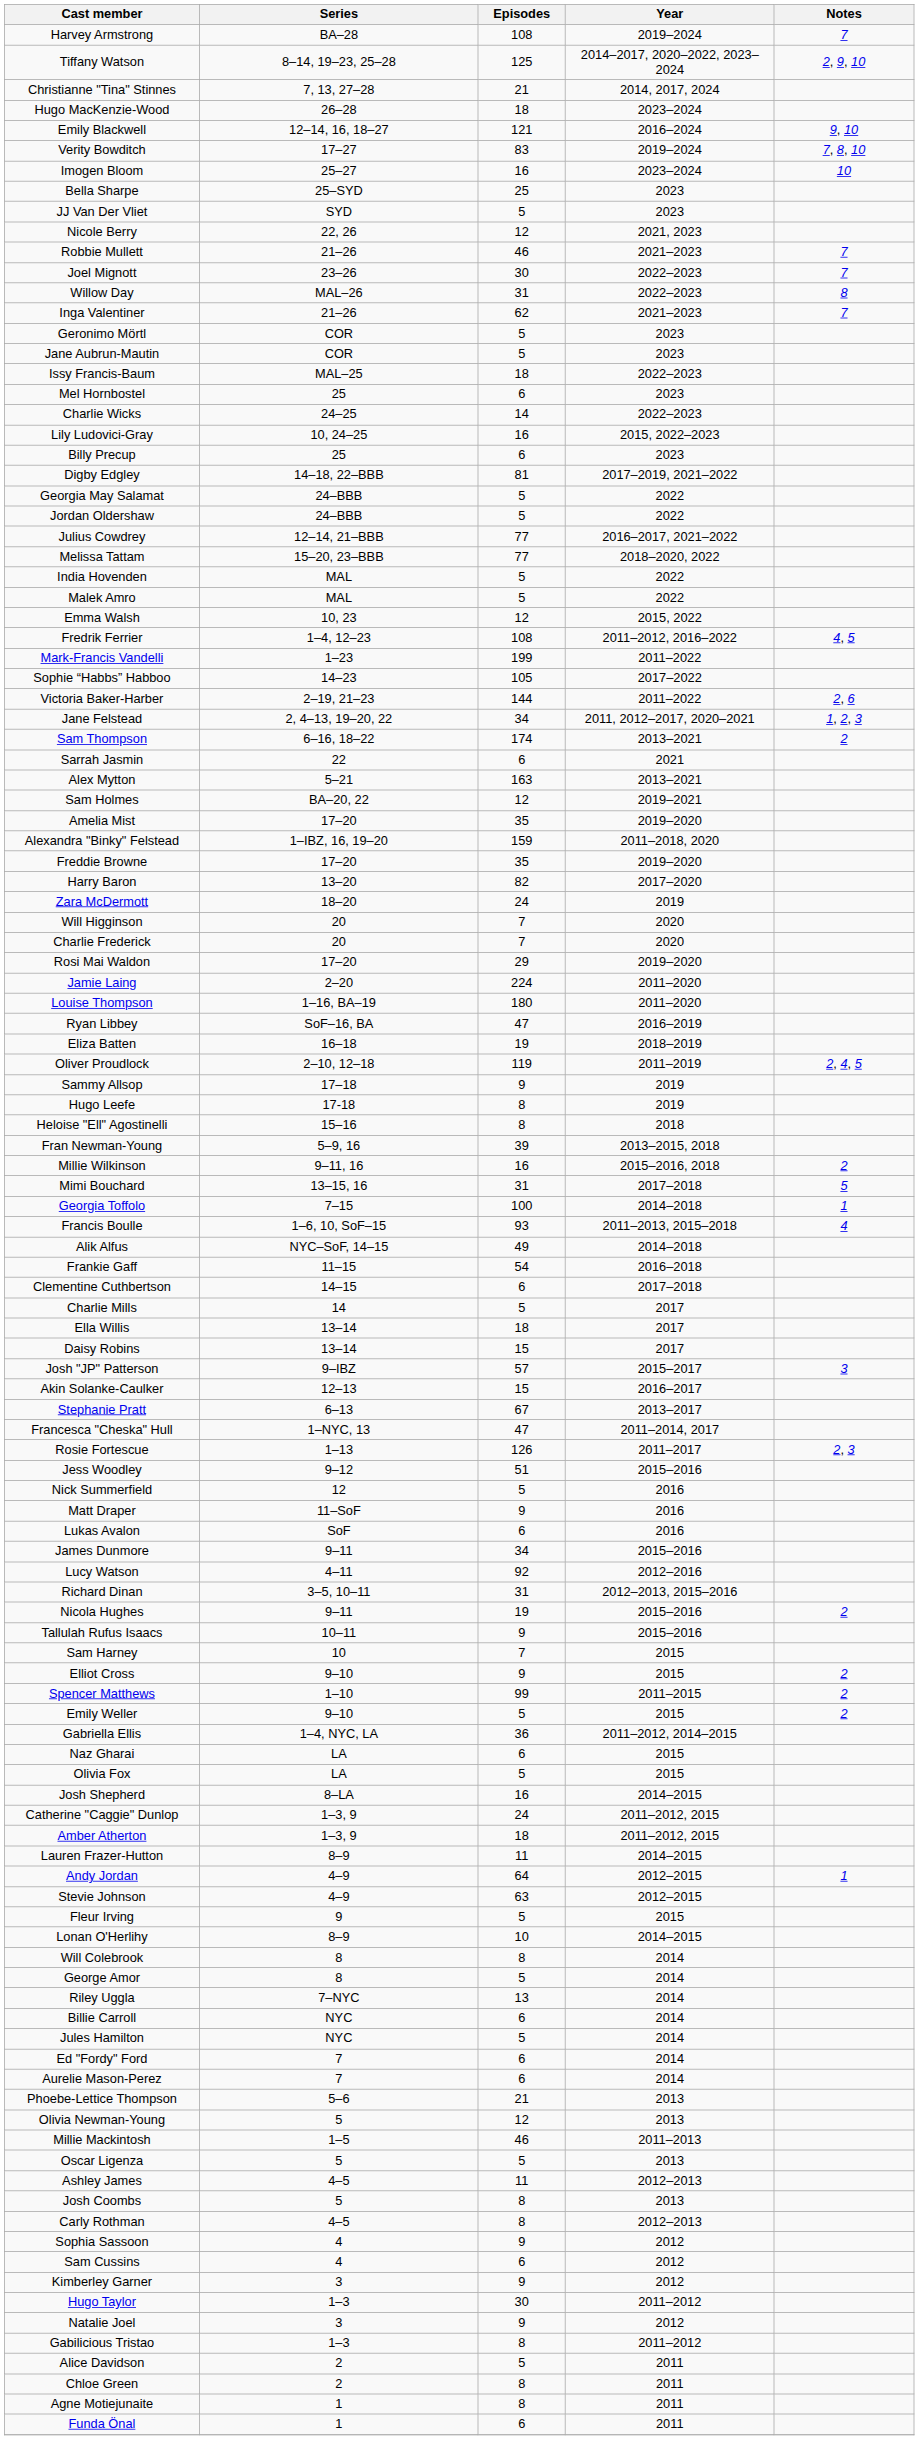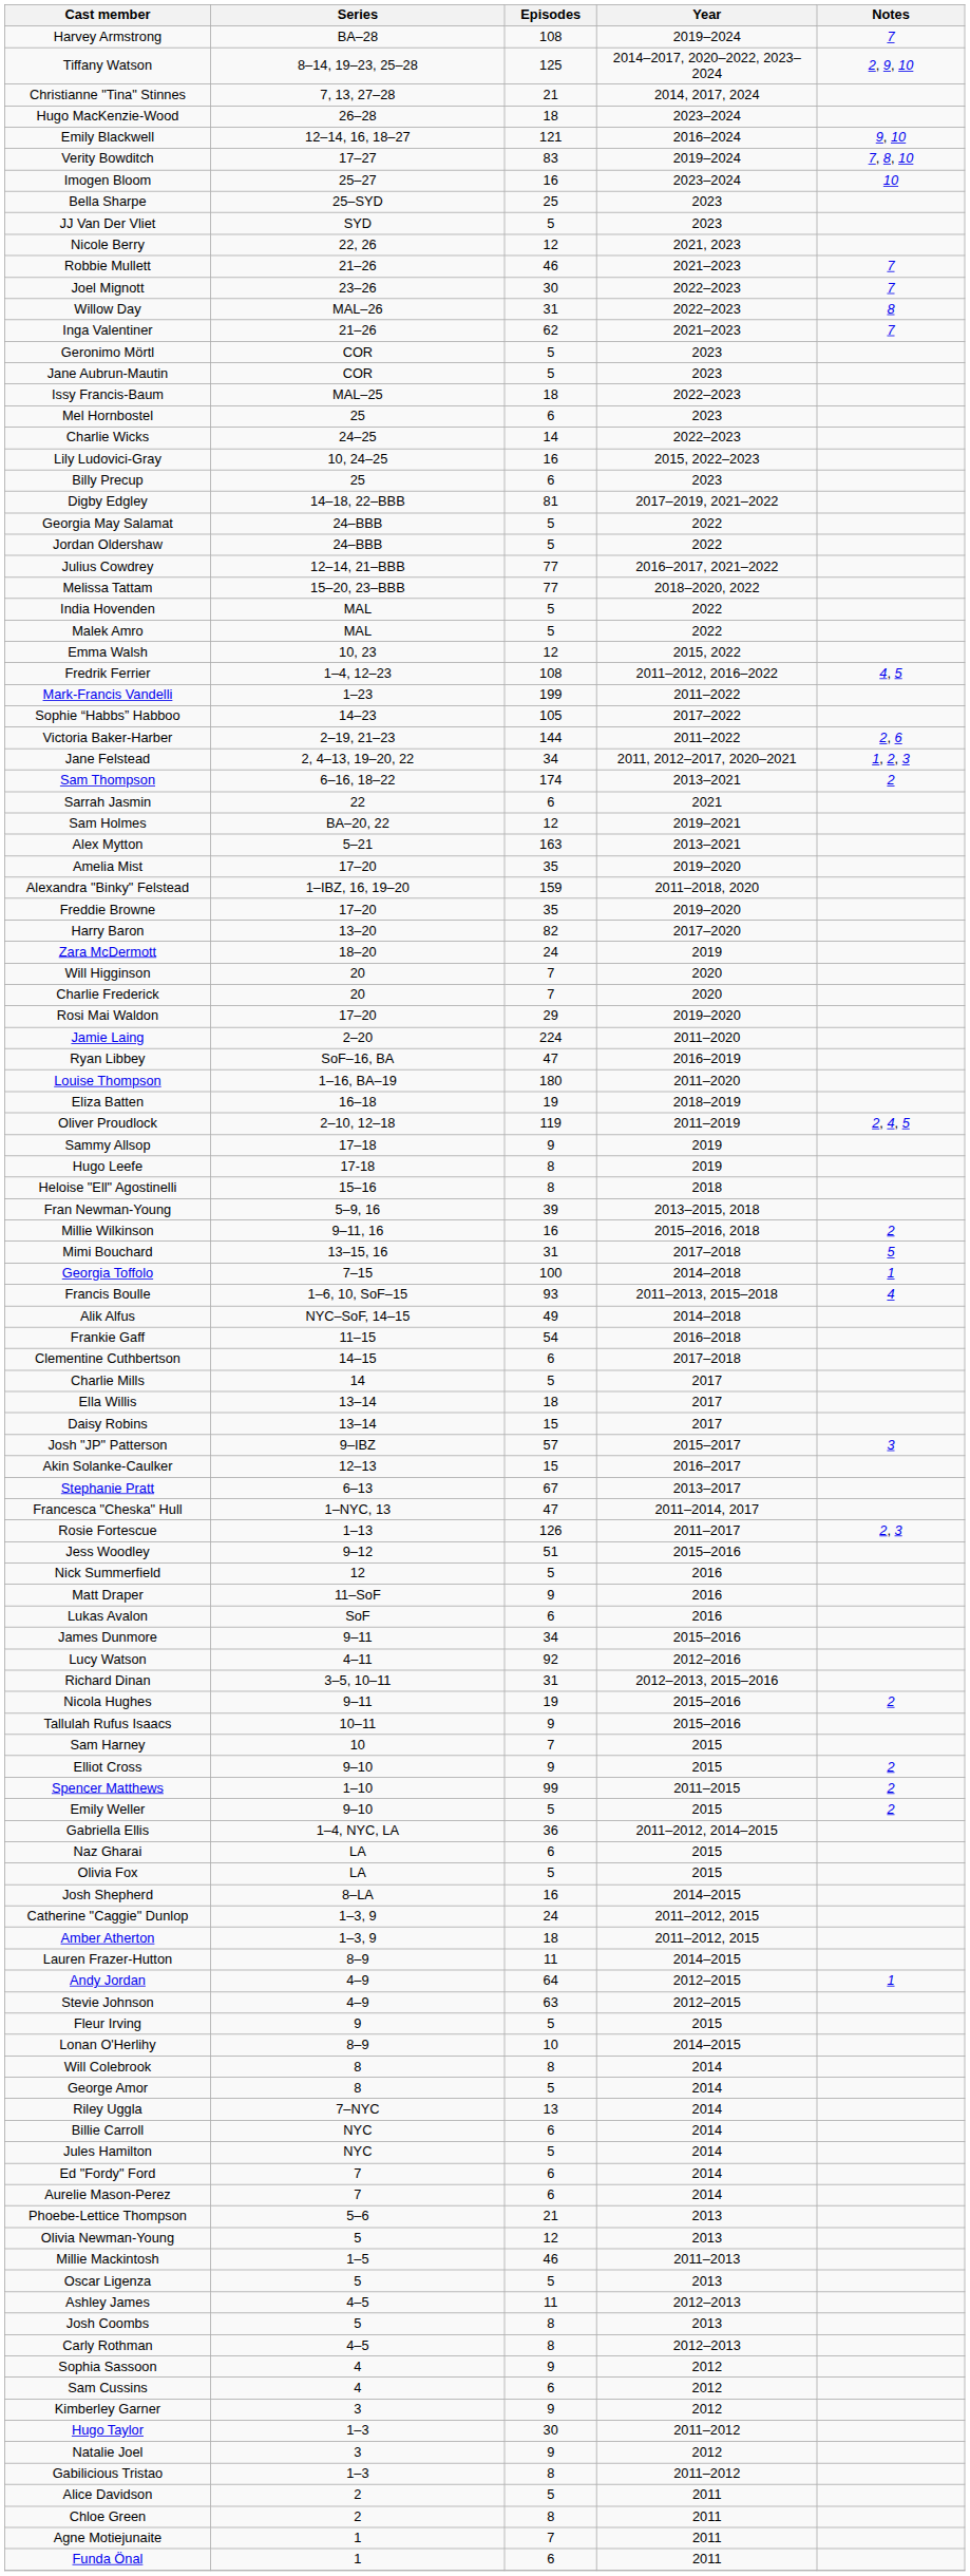 <table class="wikitable sortable" style="text-align:center; width:90%;">
 <tr>
 <th style="width:14%">Cast member</th>
 <th style="width:20%">Series</th>
 <th style="width:5%">Episodes</th>
 <th style="width:15%">Year</th>
 <th style="width:10%">Notes</th>
 </tr>
 <tr>
 <td>Harvey Armstrong</td>
 <td>BA–28</td>
 <td>108</td>
 <td>2019–2024</td>
 <td><em><a href='#'>7</a></em></td>
 </tr>
 <tr>
 <td>Tiffany Watson</td>
 <td>8–14, 19–23, 25–28</td>
 <td>125</td>
 <td>2014–2017, 2020–2022, 2023–2024</td>
 <td><em><a href='#'>2</a></em>, <em><a href='#'>9</a></em>, <em><a href='#'>10</a></em></td>
 </tr>
 <tr>
 <td>Christianne "Tina" Stinnes</td>
 <td>7, 13, 27–28</td>
 <td>21</td>
 <td>2014, 2017, 2024</td>
 <td></td>
 </tr>
 <tr>
 <td>Hugo MacKenzie-Wood</td>
 <td>26–28</td>
 <td>18</td>
 <td>2023–2024</td>
 <td></td>
 </tr>
 <tr>
 <td>Emily Blackwell</td>
 <td>12–14, 16, 18–27</td>
 <td>121</td>
 <td>2016–2024</td>
 <td><em><a href='#'>9</a></em>, <em><a href='#'>10</a></em></td>
 </tr>
 <tr>
 <td>Verity Bowditch</td>
 <td>17–27</td>
 <td>83</td>
 <td>2019–2024</td>
 <td><em><a href='#'>7</a></em>, <em><a href='#'>8</a></em>, <em><a href='#'>10</a></em></td>
 </tr>
 <tr>
 <td>Imogen Bloom</td>
 <td>25–27</td>
 <td>16</td>
 <td>2023–2024</td>
 <td><em><a href='#'>10</a></em></td>
 </tr>
 <tr>
 <td>Bella Sharpe</td>
 <td>25–SYD</td>
 <td>25</td>
 <td>2023</td>
 <td></td>
 </tr>
 <tr>
 <td>JJ Van Der Vliet</td>
 <td>SYD</td>
 <td>5</td>
 <td>2023</td>
 <td></td>
 </tr>
 <tr>
 <td>Nicole Berry</td>
 <td>22, 26</td>
 <td>12</td>
 <td>2021, 2023</td>
 <td></td>
 </tr>
 <tr>
 <td>Robbie Mullett</td>
 <td>21–26</td>
 <td>46</td>
 <td>2021–2023</td>
 <td><em><a href='#'>7</a></em></td>
 </tr>
 <tr>
 <td>Joel Mignott</td>
 <td>23–26</td>
 <td>30</td>
 <td>2022–2023</td>
 <td><em><a href='#'>7</a></em></td>
 </tr>
 <tr>
 <td>Willow Day</td>
 <td>MAL–26</td>
 <td>31</td>
 <td>2022–2023</td>
 <td><em><a href='#'>8</a></em></td>
 </tr>
 <tr>
 <td>Inga Valentiner</td>
 <td>21–26</td>
 <td>62</td>
 <td>2021–2023</td>
 <td><em><a href='#'>7</a></em></td>
 </tr>
 <tr>
 <td>Geronimo Mörtl</td>
 <td>COR</td>
 <td>5</td>
 <td>2023</td>
 <td></td>
 </tr>
 <tr>
 <td>Jane Aubrun-Mautin</td>
 <td>COR</td>
 <td>5</td>
 <td>2023</td>
 <td></td>
 </tr>
 <tr>
 <td>Issy Francis-Baum</td>
 <td>MAL–25</td>
 <td>18</td>
 <td>2022–2023</td>
 <td></td>
 </tr>
 <tr>
 <td>Mel Hornbostel</td>
 <td>25</td>
 <td>6</td>
 <td>2023</td>
 <td></td>
 </tr>
 <tr>
 <td>Charlie Wicks</td>
 <td>24–25</td>
 <td>14</td>
 <td>2022–2023</td>
 <td></td>
 </tr>
 <tr>
 <td>Lily Ludovici-Gray</td>
 <td>10, 24–25</td>
 <td>16</td>
 <td>2015, 2022–2023</td>
 <td></td>
 </tr>
 <tr>
 <td>Billy Precup</td>
 <td>25</td>
 <td>6</td>
 <td>2023</td>
 <td></td>
 </tr>
 <tr>
 <td>Digby Edgley</td>
 <td>14–18, 22–BBB</td>
 <td>81</td>
 <td>2017–2019, 2021–2022</td>
 <td></td>
 </tr>
 <tr>
 <td>Georgia May Salamat</td>
 <td>24–BBB</td>
 <td>5</td>
 <td>2022</td>
 <td></td>
 </tr>
 <tr>
 <td>Jordan Oldershaw</td>
 <td>24–BBB</td>
 <td>5</td>
 <td>2022</td>
 <td></td>
 </tr>
 <tr>
 <td>Julius Cowdrey</td>
 <td>12–14, 21–BBB</td>
 <td>77</td>
 <td>2016–2017, 2021–2022</td>
 <td></td>
 </tr>
 <tr>
 <td>Melissa Tattam</td>
 <td>15–20, 23–BBB</td>
 <td>77</td>
 <td>2018–2020, 2022</td>
 <td></td>
 </tr>
 <tr>
 <td>India Hovenden</td>
 <td>MAL</td>
 <td>5</td>
 <td>2022</td>
 <td></td>
 </tr>
 <tr>
 <td>Malek Amro</td>
 <td>MAL</td>
 <td>5</td>
 <td>2022</td>
 <td></td>
 </tr>
 <tr>
 <td>Emma Walsh</td>
 <td>10, 23</td>
 <td>12</td>
 <td>2015, 2022</td>
 <td></td>
 </tr>
 <tr>
 <td>Fredrik Ferrier</td>
 <td>1–4, 12–23</td>
 <td>108</td>
 <td>2011–2012, 2016–2022</td>
 <td><em><a href='#'>4</a></em>, <em><a href='#'>5</a></em></td>
 </tr>
 <tr>
 <td><a href='#'>Mark-Francis Vandelli</a></td>
 <td>1–23</td>
 <td>199</td>
 <td>2011–2022</td>
 <td></td>
 </tr>
 <tr>
 <td>Sophie “Habbs” Habboo</td>
 <td>14–23</td>
 <td>105</td>
 <td>2017–2022</td>
 <td></td>
 </tr>
 <tr>
 <td>Victoria Baker-Harber</td>
 <td>2–19, 21–23</td>
 <td>144</td>
 <td>2011–2022</td>
 <td><em><a href='#'>2</a></em>, <em><a href='#'>6</a></em></td>
 </tr>
 <tr>
 <td>Jane Felstead</td>
 <td>2, 4–13, 19–20, 22</td>
 <td>34</td>
 <td>2011, 2012–2017, 2020–2021</td>
 <td><em><a href='#'>1</a></em>, <em><a href='#'>2</a></em>,  <em><a href='#'>3</a></em></td>
 </tr>
 <tr>
 <td><a href='#'>Sam Thompson</a></td>
 <td>6–16, 18–22</td>
 <td>174</td>
 <td>2013–2021</td>
 <td><em><a href='#'>2</a></em></td>
 </tr>
 <tr>
 <td>Sarrah Jasmin</td>
 <td>22</td>
 <td>6</td>
 <td>2021</td>
 <td></td>
 </tr>
 <tr>
+<td>Sam Holmes</td>
+<td>BA–20, 22</td>
+<td>12</td>
+<td>2019–2021</td>
+<td></td>
+</tr>
+<tr>
 <td>Alex Mytton</td>
 <td>5–21</td>
 <td>163</td>
 <td>2013–2021</td>
-<td></td>
-</tr>
-<tr>
-<td>Sam Holmes</td>
-<td>BA–20, 22</td>
-<td>12</td>
-<td>2019–2021</td>
 <td></td>
 </tr>
 <tr>
 <td>Amelia Mist</td>
 <td>17–20</td>
 <td>35</td>
 <td>2019–2020</td>
 <td></td>
 </tr>
 <tr>
 <td>Alexandra "Binky" Felstead</td>
 <td>1–IBZ, 16, 19–20</td>
 <td>159</td>
 <td>2011–2018, 2020</td>
 <td></td>
 </tr>
 <tr>
 <td>Freddie Browne</td>
 <td>17–20</td>
 <td>35</td>
 <td>2019–2020</td>
 <td></td>
 </tr>
 <tr>
 <td>Harry Baron</td>
 <td>13–20</td>
 <td>82</td>
 <td>2017–2020</td>
 <td></td>
 </tr>
 <tr>
 <td><a href='#'>Zara McDermott</a></td>
 <td>18–20</td>
 <td>24</td>
 <td>2019</td>
 <td></td>
 </tr>
 <tr>
 <td>Will Higginson</td>
 <td>20</td>
 <td>7</td>
 <td>2020</td>
 <td></td>
 </tr>
 <tr>
 <td>Charlie Frederick</td>
 <td>20</td>
 <td>7</td>
 <td>2020</td>
 <td></td>
 </tr>
 <tr>
 <td>Rosi Mai Waldon</td>
 <td>17–20</td>
 <td>29</td>
 <td>2019–2020</td>
 <td></td>
 </tr>
 <tr>
 <td><a href='#'>Jamie Laing</a></td>
 <td>2–20</td>
 <td>224</td>
 <td>2011–2020</td>
 <td></td>
 </tr>
 <tr>
+<td>Ryan Libbey</td>
+<td>SoF–16, BA</td>
+<td>47</td>
+<td>2016–2019</td>
+<td></td>
+</tr>
+<tr>
 <td><a href='#'>Louise Thompson</a></td>
 <td>1–16, BA–19</td>
 <td>180</td>
 <td>2011–2020</td>
-<td></td>
-</tr>
-<tr>
-<td>Ryan Libbey</td>
-<td>SoF–16, BA</td>
-<td>47</td>
-<td>2016–2019</td>
 <td></td>
 </tr>
 <tr>
 <td>Eliza Batten</td>
 <td>16–18</td>
 <td>19</td>
 <td>2018–2019</td>
 <td></td>
 </tr>
 <tr>
 <td>Oliver Proudlock</td>
 <td>2–10, 12–18</td>
 <td>119</td>
 <td>2011–2019</td>
 <td><em><a href='#'>2</a></em>, <em><a href='#'>4</a></em>, <em><a href='#'>5</a></em></td>
 </tr>
 <tr>
 <td>Sammy Allsop</td>
 <td>17–18</td>
 <td>9</td>
 <td>2019</td>
 <td></td>
 </tr>
 <tr>
 <td>Hugo Leefe</td>
 <td>17-18</td>
 <td>8</td>
 <td>2019</td>
 <td></td>
 </tr>
 <tr>
 <td>Heloise "Ell" Agostinelli</td>
 <td>15–16</td>
 <td>8</td>
 <td>2018</td>
 <td></td>
 </tr>
 <tr>
 <td>Fran Newman-Young</td>
 <td>5–9, 16</td>
 <td>39</td>
 <td>2013–2015, 2018</td>
 <td></td>
 </tr>
 <tr>
 <td>Millie Wilkinson</td>
 <td>9–11, 16</td>
 <td>16</td>
 <td>2015–2016, 2018</td>
 <td><em><a href='#'>2</a></em></td>
 </tr>
 <tr>
 <td>Mimi Bouchard</td>
 <td>13–15, 16</td>
 <td>31</td>
 <td>2017–2018</td>
 <td><em><a href='#'>5</a></em></td>
 </tr>
 <tr>
 <td><a href='#'>Georgia Toffolo</a></td>
 <td>7–15</td>
 <td>100</td>
 <td>2014–2018</td>
 <td><em><a href='#'>1</a></em></td>
 </tr>
 <tr>
 <td>Francis Boulle</td>
 <td>1–6, 10, SoF–15</td>
 <td>93</td>
 <td>2011–2013, 2015–2018</td>
 <td><em><a href='#'>4</a></em></td>
 </tr>
 <tr>
 <td>Alik Alfus</td>
 <td>NYC–SoF, 14–15</td>
 <td>49</td>
 <td>2014–2018</td>
 <td></td>
 </tr>
 <tr>
 <td>Frankie Gaff</td>
 <td>11–15</td>
 <td>54</td>
 <td>2016–2018</td>
 <td></td>
 </tr>
 <tr>
 <td>Clementine Cuthbertson</td>
 <td>14–15</td>
 <td>6</td>
 <td>2017–2018</td>
 <td></td>
 </tr>
 <tr>
 <td>Charlie Mills</td>
 <td>14</td>
 <td>5</td>
 <td>2017</td>
 <td></td>
 </tr>
 <tr>
 <td>Ella Willis</td>
 <td>13–14</td>
 <td>18</td>
 <td>2017</td>
 <td></td>
 </tr>
 <tr>
 <td>Daisy Robins</td>
 <td>13–14</td>
 <td>15</td>
 <td>2017</td>
 <td></td>
 </tr>
 <tr>
 <td>Josh "JP" Patterson</td>
 <td>9–IBZ</td>
 <td>57</td>
 <td>2015–2017</td>
 <td><em><a href='#'>3</a></em></td>
 </tr>
 <tr>
 <td>Akin Solanke-Caulker</td>
 <td>12–13</td>
 <td>15</td>
 <td>2016–2017</td>
 <td></td>
 </tr>
 <tr>
 <td><a href='#'>Stephanie Pratt</a></td>
 <td>6–13</td>
 <td>67</td>
 <td>2013–2017</td>
 <td></td>
 </tr>
 <tr>
 <td>Francesca "Cheska" Hull</td>
 <td>1–NYC, 13</td>
 <td>47</td>
 <td>2011–2014, 2017</td>
 <td></td>
 </tr>
 <tr>
 <td>Rosie Fortescue</td>
 <td>1–13</td>
 <td>126</td>
 <td>2011–2017</td>
 <td><em><a href='#'>2</a></em>,  <em><a href='#'>3</a></em></td>
 </tr>
 <tr>
 <td>Jess Woodley</td>
 <td>9–12</td>
 <td>51</td>
 <td>2015–2016</td>
 <td></td>
 </tr>
 <tr>
 <td>Nick Summerfield</td>
 <td>12</td>
 <td>5</td>
 <td>2016</td>
 <td></td>
 </tr>
 <tr>
 <td>Matt Draper</td>
 <td>11–SoF</td>
 <td>9</td>
 <td>2016</td>
 <td></td>
 </tr>
 <tr>
 <td>Lukas Avalon</td>
 <td>SoF</td>
 <td>6</td>
 <td>2016</td>
 <td></td>
 </tr>
 <tr>
 <td>James Dunmore</td>
 <td>9–11</td>
 <td>34</td>
 <td>2015–2016</td>
 <td></td>
 </tr>
 <tr>
 <td>Lucy Watson</td>
 <td>4–11</td>
 <td>92</td>
 <td>2012–2016</td>
 <td></td>
 </tr>
 <tr>
 <td>Richard Dinan</td>
 <td>3–5, 10–11</td>
 <td>31</td>
 <td>2012–2013, 2015–2016</td>
 <td></td>
 </tr>
 <tr>
 <td>Nicola Hughes</td>
 <td>9–11</td>
 <td>19</td>
 <td>2015–2016</td>
 <td><em><a href='#'>2</a></em></td>
 </tr>
 <tr>
 <td>Tallulah Rufus Isaacs</td>
 <td>10–11</td>
 <td>9</td>
 <td>2015–2016</td>
 <td></td>
 </tr>
 <tr>
 <td>Sam Harney</td>
 <td>10</td>
 <td>7</td>
 <td>2015</td>
 <td></td>
 </tr>
 <tr>
 <td>Elliot Cross</td>
 <td>9–10</td>
 <td>9</td>
 <td>2015</td>
 <td><em><a href='#'>2</a></em></td>
 </tr>
 <tr>
 <td><a href='#'>Spencer Matthews</a></td>
 <td>1–10</td>
 <td>99</td>
 <td>2011–2015</td>
 <td><em><a href='#'>2</a></em></td>
 </tr>
 <tr>
 <td>Emily Weller</td>
 <td>9–10</td>
 <td>5</td>
 <td>2015</td>
 <td><em><a href='#'>2</a></em></td>
 </tr>
 <tr>
 <td>Gabriella Ellis</td>
 <td>1–4, NYC, LA</td>
 <td>36</td>
 <td>2011–2012, 2014–2015</td>
 <td></td>
 </tr>
 <tr>
 <td>Naz Gharai</td>
 <td>LA</td>
 <td>6</td>
 <td>2015</td>
 <td></td>
 </tr>
 <tr>
 <td>Olivia Fox</td>
 <td>LA</td>
 <td>5</td>
 <td>2015</td>
 <td></td>
 </tr>
 <tr>
 <td>Josh Shepherd</td>
 <td>8–LA</td>
 <td>16</td>
 <td>2014–2015</td>
 <td></td>
 </tr>
 <tr>
 <td>Catherine "Caggie" Dunlop</td>
 <td>1–3, 9</td>
 <td>24</td>
 <td>2011–2012, 2015</td>
 <td></td>
 </tr>
 <tr>
 <td><a href='#'>Amber Atherton</a></td>
 <td>1–3, 9</td>
 <td>18</td>
 <td>2011–2012, 2015</td>
 <td></td>
 </tr>
 <tr>
 <td>Lauren Frazer-Hutton</td>
 <td>8–9</td>
 <td>11</td>
 <td>2014–2015</td>
 <td></td>
 </tr>
 <tr>
 <td><a href='#'>Andy Jordan</a></td>
 <td>4–9</td>
 <td>64</td>
 <td>2012–2015</td>
 <td><em><a href='#'>1</a></em></td>
 </tr>
 <tr>
 <td>Stevie Johnson</td>
 <td>4–9</td>
 <td>63</td>
 <td>2012–2015</td>
 <td></td>
 </tr>
 <tr>
 <td>Fleur Irving</td>
 <td>9</td>
 <td>5</td>
 <td>2015</td>
 <td></td>
 </tr>
 <tr>
 <td>Lonan O'Herlihy</td>
 <td>8–9</td>
 <td>10</td>
 <td>2014–2015</td>
 <td></td>
 </tr>
 <tr>
 <td>Will Colebrook</td>
 <td>8</td>
 <td>8</td>
 <td>2014</td>
 <td></td>
 </tr>
 <tr>
 <td>George Amor</td>
 <td>8</td>
 <td>5</td>
 <td>2014</td>
 <td></td>
 </tr>
 <tr>
 <td>Riley Uggla</td>
 <td>7–NYC</td>
 <td>13</td>
 <td>2014</td>
 <td></td>
 </tr>
 <tr>
 <td>Billie Carroll</td>
 <td>NYC</td>
 <td>6</td>
 <td>2014</td>
 <td></td>
 </tr>
 <tr>
 <td>Jules Hamilton</td>
 <td>NYC</td>
 <td>5</td>
 <td>2014</td>
 <td></td>
 </tr>
 <tr>
 <td>Ed "Fordy" Ford</td>
 <td>7</td>
 <td>6</td>
 <td>2014</td>
 <td></td>
 </tr>
 <tr>
 <td>Aurelie Mason-Perez</td>
 <td>7</td>
 <td>6</td>
 <td>2014</td>
 <td></td>
 </tr>
 <tr>
 <td>Phoebe-Lettice Thompson</td>
 <td>5–6</td>
 <td>21</td>
 <td>2013</td>
 <td></td>
 </tr>
 <tr>
 <td>Olivia Newman-Young</td>
 <td>5</td>
 <td>12</td>
 <td>2013</td>
 <td></td>
 </tr>
 <tr>
 <td>Millie Mackintosh</td>
 <td>1–5</td>
 <td>46</td>
 <td>2011–2013</td>
 <td></td>
 </tr>
 <tr>
 <td>Oscar Ligenza</td>
 <td>5</td>
 <td>5</td>
 <td>2013</td>
 <td></td>
 </tr>
 <tr>
 <td>Ashley James</td>
 <td>4–5</td>
 <td>11</td>
 <td>2012–2013</td>
 <td></td>
 </tr>
 <tr>
 <td>Josh Coombs</td>
 <td>5</td>
 <td>8</td>
 <td>2013</td>
 <td></td>
 </tr>
 <tr>
 <td>Carly Rothman</td>
 <td>4–5</td>
 <td>8</td>
 <td>2012–2013</td>
 <td></td>
 </tr>
 <tr>
 <td>Sophia Sassoon</td>
 <td>4</td>
 <td>9</td>
 <td>2012</td>
 <td></td>
 </tr>
 <tr>
 <td>Sam Cussins</td>
 <td>4</td>
 <td>6</td>
 <td>2012</td>
 <td></td>
 </tr>
 <tr>
 <td>Kimberley Garner</td>
 <td>3</td>
 <td>9</td>
 <td>2012</td>
 <td></td>
 </tr>
 <tr>
 <td><a href='#'>Hugo Taylor</a></td>
 <td>1–3</td>
 <td>30</td>
 <td>2011–2012</td>
 <td></td>
 </tr>
 <tr>
 <td>Natalie Joel</td>
 <td>3</td>
 <td>9</td>
 <td>2012</td>
 <td></td>
 </tr>
 <tr>
 <td>Gabilicious Tristao</td>
 <td>1–3</td>
 <td>8</td>
 <td>2011–2012</td>
 <td></td>
 </tr>
 <tr>
 <td>Alice Davidson</td>
 <td>2</td>
 <td>5</td>
 <td>2011</td>
 <td></td>
 </tr>
 <tr>
 <td>Chloe Green</td>
 <td>2</td>
 <td>8</td>
 <td>2011</td>
 <td></td>
 </tr>
 <tr>
 <td>Agne Motiejunaite</td>
 <td>1</td>
-<td>8</td>
+<td>7</td>
 <td>2011</td>
 <td></td>
 </tr>
 <tr>
 <td><a href='#'>Funda Önal</a></td>
 <td>1</td>
 <td>6</td>
 <td>2011</td>
 <td></td>
 </tr>
 <tr>
 </tr>
 </table>
